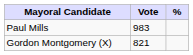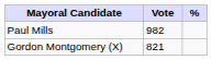 <table class="wikitable">
 <tr>
 <th style="background:#ddf; width:200px;">Mayoral Candidate </th>
 <th style="background:#ddf; width:50px;">Vote</th>
 <th style="background:#ddf; width:30px;">%</th>
 </tr>
 <tr>
 <td>Paul Mills</td>
-<td>983</td>
+<td>982</td>
 <td></td>
 </tr>
 <tr>
 <td>Gordon Montgomery (X)</td>
 <td>821</td>
 <td></td>
 </tr>
 </table>
